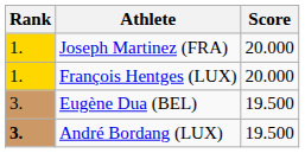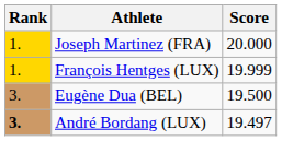 <table class="wikitable">
 <tr>
 <th>Rank</th>
 <th>Athlete</th>
 <th>Score</th>
 </tr>
 <tr>
 <td bgcolor="gold">1.</td>
 <td> <a href='#'>Joseph Martinez</a> (FRA)</td>
 <td>20.000</td>
 </tr>
 <tr>
 <td bgcolor="gold">1.</td>
 <td> <a href='#'>François Hentges</a> (LUX)</td>
-<td>20.000</td>
+<td>19.999</td>
 </tr>
 <tr>
 <td bgcolor="#cc9966">3.</td>
 <td> <a href='#'>Eugène Dua</a> (BEL)</td>
 <td>19.500</td>
 </tr>
 <tr>
 <td bgcolor="#cc9966"><strong>3.</strong></td>
 <td> <a href='#'>André Bordang</a> (LUX)</td>
-<td>19.500</td>
+<td>19.497</td>
 </tr>
 </table>
